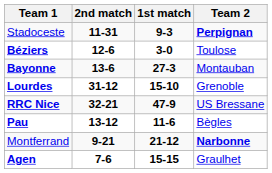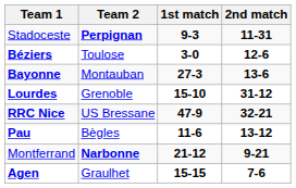 <table class="wikitable">
 <tr>
 <th>Team 1</th>
+<th>Team 2</th>
+<th>1st match</th>
 <th>2nd match</th>
-<th>1st match</th>
-<th>Team 2</th>
 </tr>
 <tr>
 <td><a href='#'>Stadoceste</a></td>
+<td><strong><a href='#'>Perpignan</a></strong></td>
+<td align="center"><strong>9-3</strong></td>
 <td align="center"><strong>11-31</strong></td>
-<td align="center"><strong>9-3</strong></td>
-<td><strong><a href='#'>Perpignan</a></strong></td>
 </tr>
 <tr bgcolor="white">
 <td><strong><a href='#'>Béziers</a></strong></td>
+<td><a href='#'>Toulose</a></td>
+<td align="center"><strong>3-0</strong></td>
 <td align="center"><strong>12-6</strong></td>
-<td align="center"><strong>3-0</strong></td>
-<td><a href='#'>Toulose</a></td>
 </tr>
 <tr>
 <td><strong><a href='#'>Bayonne</a></strong></td>
+<td><a href='#'>Montauban</a></td>
+<td align="center"><strong>27-3</strong></td>
 <td align="center"><strong>13-6</strong></td>
-<td align="center"><strong>27-3</strong></td>
-<td><a href='#'>Montauban</a></td>
 </tr>
 <tr bgcolor="white">
 <td><strong><a href='#'>Lourdes</a></strong></td>
+<td><a href='#'>Grenoble</a></td>
+<td align="center"><strong>15-10</strong></td>
 <td align="center"><strong>31-12</strong></td>
-<td align="center"><strong>15-10</strong></td>
-<td><a href='#'>Grenoble</a></td>
 </tr>
 <tr>
 <td><strong><a href='#'>RRC Nice</a></strong></td>
+<td><a href='#'>US Bressane</a></td>
+<td align="center"><strong>47-9</strong></td>
 <td align="center"><strong>32-21</strong></td>
-<td align="center"><strong>47-9</strong></td>
-<td><a href='#'>US Bressane</a></td>
 </tr>
 <tr bgcolor="white">
 <td><strong><a href='#'>Pau</a></strong></td>
+<td><a href='#'>Bègles</a></td>
+<td align="center"><strong>11-6</strong></td>
 <td align="center"><strong>13-12</strong></td>
-<td align="center"><strong>11-6</strong></td>
-<td><a href='#'>Bègles</a></td>
 </tr>
 <tr>
 <td><a href='#'>Montferrand</a></td>
+<td><strong><a href='#'>Narbonne</a></strong></td>
+<td align="center"><strong>21-12</strong></td>
 <td align="center"><strong>9-21</strong></td>
-<td align="center"><strong>21-12</strong></td>
-<td><strong><a href='#'>Narbonne</a></strong></td>
 </tr>
 <tr bgcolor="white">
 <td><strong><a href='#'>Agen</a></strong></td>
+<td><a href='#'>Graulhet</a></td>
+<td align="center"><strong>15-15</strong></td>
 <td align="center"><strong>7-6</strong></td>
-<td align="center"><strong>15-15</strong></td>
-<td><a href='#'>Graulhet</a></td>
 </tr>
 </table>
